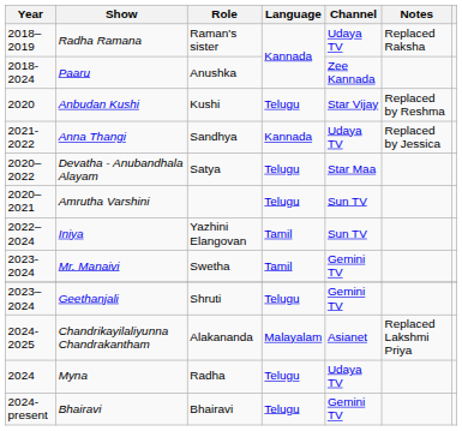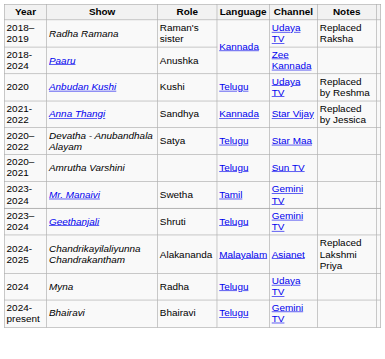 <table class="wikitable sortable">
 <tr>
 <th>Year</th>
 <th>Show</th>
 <th>Role</th>
 <th>Language</th>
 <th>Channel</th>
 <th>Notes</th>
 <th></th>
 </tr>
 <tr>
 <td>2018–2019</td>
 <td><em>Radha Ramana</em></td>
 <td>Raman's sister</td>
 <td rowspan="2"><a href='#'>Kannada</a></td>
 <td><a href='#'>Udaya TV</a></td>
 <td>Replaced Raksha</td>
 <td></td>
 </tr>
 <tr>
 <td>2018-2024</td>
 <td><em><a href='#'>Paaru</a></em></td>
 <td>Anushka</td>
 <td><a href='#'>Zee Kannada</a></td>
 <td></td>
 <td></td>
 </tr>
 <tr>
 <td>2020</td>
 <td><em><a href='#'>Anbudan Kushi</a></em></td>
 <td>Kushi</td>
 <td><a href='#'>Telugu</a></td>
-<td><a href='#'>Star Vijay</a></td>
+<td><a href='#'>Udaya TV</a></td>
 <td>Replaced by Reshma</td>
 <td></td>
 </tr>
 <tr>
 <td>2021-2022</td>
 <td><em><a href='#'>Anna Thangi</a></em></td>
 <td>Sandhya</td>
 <td><a href='#'>Kannada</a></td>
-<td><a href='#'>Udaya TV</a></td>
+<td><a href='#'>Star Vijay</a></td>
 <td>Replaced by Jessica</td>
 <td></td>
 </tr>
 <tr>
 <td>2020–2022</td>
 <td><em>Devatha - Anubandhala Alayam</em></td>
 <td>Satya</td>
 <td><a href='#'>Telugu</a></td>
 <td><a href='#'>Star Maa</a></td>
 <td></td>
 <td></td>
 </tr>
 <tr>
 <td>2020–2021</td>
 <td><em>Amrutha Varshini</em></td>
 <td></td>
 <td><a href='#'>Telugu</a></td>
-<td><a href='#'>Sun TV</a></td>
-<td></td>
-<td></td>
-</tr>
-<tr>
-<td>2022–2024</td>
-<td><em><a href='#'>Iniya</a></em></td>
-<td>Yazhini Elangovan</td>
-<td><a href='#'>Tamil</a></td>
 <td><a href='#'>Sun TV</a></td>
 <td></td>
 <td></td>
 </tr>
 <tr>
 <td>2023-2024</td>
 <td><em><a href='#'>Mr. Manaivi</a></em></td>
 <td>Swetha</td>
 <td><a href='#'>Tamil</a></td>
 <td><a href='#'>Gemini TV</a></td>
 <td></td>
 <td></td>
 </tr>
 <tr>
 </tr>
 <tr>
 <td>2023–2024</td>
 <td><em><a href='#'>Geethanjali</a></em></td>
 <td>Shruti</td>
 <td><a href='#'>Telugu</a></td>
 <td><a href='#'>Gemini TV</a></td>
 <td></td>
 <td></td>
 </tr>
 <tr>
 <td>2024-2025</td>
 <td><em>Chandrikayilaliyunna Chandrakantham</em></td>
 <td>Alakananda</td>
 <td><a href='#'>Malayalam</a></td>
 <td><a href='#'>Asianet</a></td>
 <td>Replaced Lakshmi Priya</td>
 <td></td>
 </tr>
 <tr>
 <td>2024</td>
 <td><em>Myna</em></td>
 <td>Radha</td>
 <td><a href='#'>Telugu</a></td>
 <td><a href='#'>Udaya TV</a></td>
 <td></td>
 <td></td>
 </tr>
 <tr>
 <td>2024-present</td>
 <td><em>Bhairavi</em></td>
 <td>Bhairavi</td>
 <td><a href='#'>Telugu</a></td>
 <td><a href='#'>Gemini TV</a></td>
 <td></td>
 <td></td>
 </tr>
 </table>
